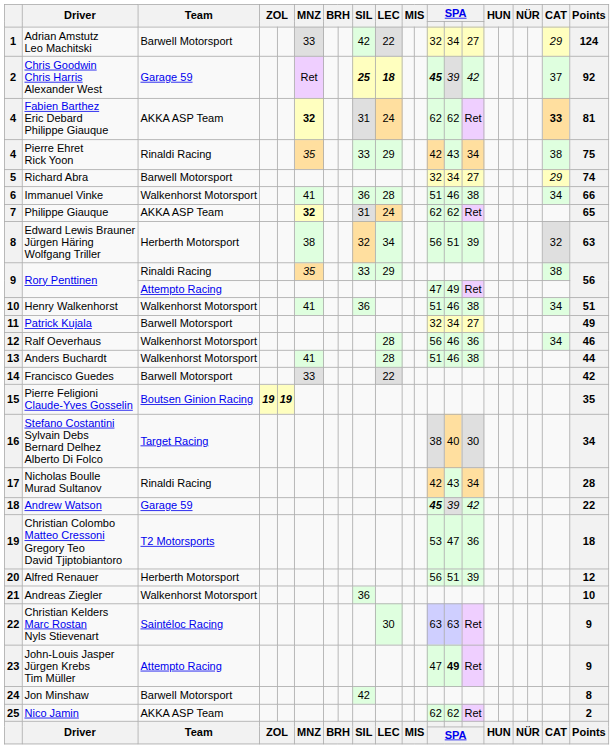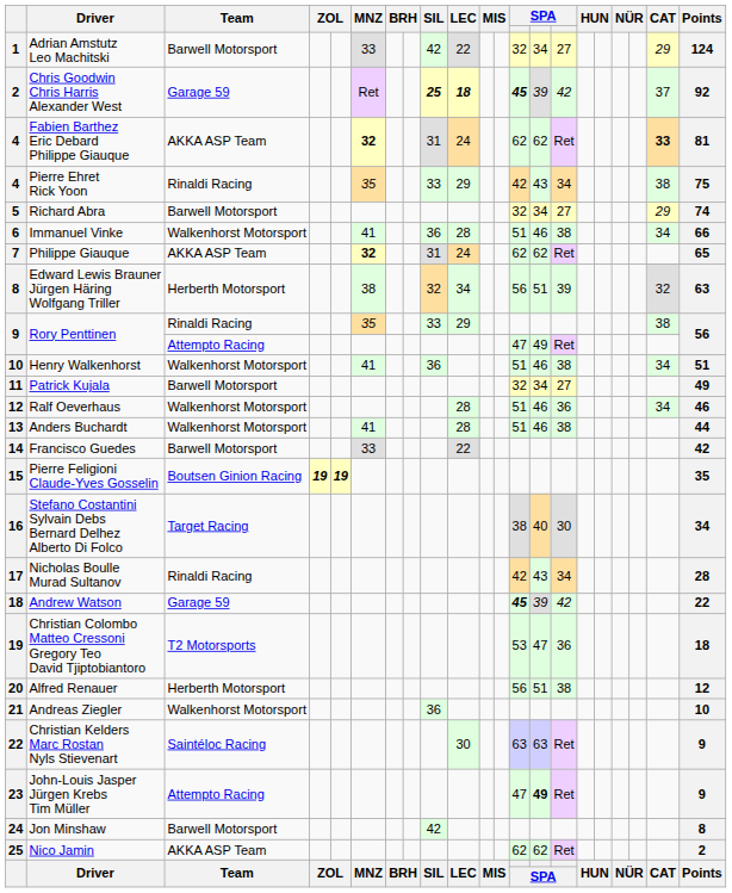 <table class="wikitable" style="font-size: 85%; text-align:center;">
 <tr>
 <th rowspan=2></th>
 <th rowspan=2>Driver</th>
 <th rowspan=2>Team</th>
 <th rowspan=2 colspan=2>ZOL<br></th>
 <th rowspan=2>MNZ<br></th>
 <th rowspan=2 colspan=2>BRH<br></th>
 <th rowspan=2>SIL<br></th>
 <th rowspan=2>LEC<br></th>
 <th rowspan=2 colspan=2>MIS<br></th>
 <th colspan=3><a href='#'>SPA</a><br></th>
 <th rowspan=2 colspan=2>HUN<br></th>
 <th rowspan=2 colspan=2>NÜR<br></th>
 <th rowspan=2>CAT<br></th>
 <th rowspan=2>Points</th>
 </tr>
 <tr>
 <th></th>
 <th></th>
 <th></th>
 </tr>
 <tr>
 <th>1</th>
 <td align=left> Adrian Amstutz<br> Leo Machitski</td>
 <td align=left> Barwell Motorsport</td>
 <td></td>
 <td></td>
 <td style="background:#DFDFDF;">33</td>
 <td></td>
 <td></td>
 <td style="background:#DFFFDF;">42</td>
 <td style="background:#DFDFDF;">22</td>
 <td></td>
 <td></td>
 <td style="background:#FFFFBF;">32</td>
 <td style="background:#FFFFBF;">34</td>
 <td style="background:#FFFFBF;">27</td>
 <td></td>
 <td></td>
 <td></td>
 <td></td>
 <td style="background:#FFFFBF;"><em>29</em></td>
 <th>124</th>
 </tr>
 <tr>
 <th>2</th>
 <td align=left> <a href='#'>Chris Goodwin</a><br> <a href='#'>Chris Harris</a><br> Alexander West</td>
 <td align=left> <a href='#'>Garage 59</a></td>
 <td></td>
 <td></td>
 <td style="background:#EFCFFF;">Ret</td>
 <td></td>
 <td></td>
 <td style="background:#FFFFBF;"><strong><em>25</em></strong></td>
 <td style="background:#FFFFBF;"><strong><em>18</em></strong></td>
 <td></td>
 <td></td>
 <td style="background:#DFFFDF;"><strong><em>45</em></strong></td>
 <td style="background:#DFDFDF;"><em>39</em></td>
 <td style="background:#DFFFDF;"><em>42</em></td>
 <td></td>
 <td></td>
 <td></td>
 <td></td>
 <td style="background:#DFFFDF;">37</td>
 <th>92</th>
 </tr>
 <tr>
 <th>4</th>
 <td align=left> <a href='#'>Fabien Barthez</a><br> Eric Debard<br> Philippe Giauque</td>
 <td align=left> AKKA ASP Team</td>
 <td></td>
 <td></td>
 <td style="background:#FFFFBF;"><strong>32</strong></td>
 <td></td>
 <td></td>
 <td style="background:#DFDFDF;">31</td>
 <td style="background:#FFDF9F;">24</td>
 <td></td>
 <td></td>
 <td style="background:#DFFFDF;">62</td>
 <td style="background:#DFFFDF;">62</td>
 <td style="background:#EFCFFF;">Ret</td>
 <td></td>
 <td></td>
 <td></td>
 <td></td>
 <td style="background:#FFDF9F;"><strong>33</strong></td>
 <th>81</th>
 </tr>
 <tr>
 <th>4</th>
 <td align=left> Pierre Ehret<br> Rick Yoon</td>
 <td align=left> Rinaldi Racing</td>
 <td></td>
 <td></td>
 <td style="background:#FFDF9F;"><em>35</em></td>
 <td></td>
 <td></td>
 <td style="background:#DFFFDF;">33</td>
 <td style="background:#DFFFDF;">29</td>
 <td></td>
 <td></td>
 <td style="background:#FFDF9F;">42</td>
 <td style="background:#DFFFDF;">43</td>
 <td style="background:#FFDF9F;">34</td>
 <td></td>
 <td></td>
 <td></td>
 <td></td>
 <td style="background:#DFFFDF;">38</td>
 <th>75</th>
 </tr>
 <tr>
 <th>5</th>
 <td align=left> Richard Abra</td>
 <td align=left> Barwell Motorsport</td>
 <td></td>
 <td></td>
 <td></td>
 <td></td>
 <td></td>
 <td></td>
 <td></td>
 <td></td>
 <td></td>
 <td style="background:#FFFFBF;">32</td>
 <td style="background:#FFFFBF;">34</td>
 <td style="background:#FFFFBF;">27</td>
 <td></td>
 <td></td>
 <td></td>
 <td></td>
 <td style="background:#FFFFBF;"><em>29</em></td>
 <th>74</th>
 </tr>
 <tr>
 <th>6</th>
 <td align=left> Immanuel Vinke</td>
 <td align=left> Walkenhorst Motorsport</td>
 <td></td>
 <td></td>
 <td style="background:#DFFFDF;">41</td>
 <td></td>
 <td></td>
 <td style="background:#DFFFDF;">36</td>
 <td style="background:#DFFFDF;">28</td>
 <td></td>
 <td></td>
 <td style="background:#DFFFDF;">51</td>
 <td style="background:#DFFFDF;">46</td>
 <td style="background:#DFFFDF;">38</td>
 <td></td>
 <td></td>
 <td></td>
 <td></td>
 <td style="background:#dfffdf;">34</td>
 <th>66</th>
 </tr>
 <tr>
 <th>7</th>
 <td align=left> Philippe Giauque</td>
 <td align=left> AKKA ASP Team</td>
 <td></td>
 <td></td>
 <td style="background:#FFFFBF;"><strong>32</strong></td>
 <td></td>
 <td></td>
 <td style="background:#DFDFDF;">31</td>
 <td style="background:#FFDF9F;">24</td>
 <td></td>
 <td></td>
 <td style="background:#DFFFDF;">62</td>
 <td style="background:#DFFFDF;">62</td>
 <td style="background:#EFCFFF;">Ret</td>
 <td></td>
 <td></td>
 <td></td>
 <td></td>
 <td></td>
 <th>65</th>
 </tr>
 <tr>
 <th>8</th>
 <td align=left> Edward Lewis Brauner<br> Jürgen Häring<br> Wolfgang Triller</td>
 <td align=left> Herberth Motorsport</td>
 <td></td>
 <td></td>
 <td style="background:#DFFFDF;">38</td>
 <td></td>
 <td></td>
 <td style="background:#FFDF9F;">32</td>
 <td style="background:#DFFFDF;">34</td>
 <td></td>
 <td></td>
 <td style="background:#DFFFDF;">56</td>
 <td style="background:#DFFFDF;">51</td>
 <td style="background:#DFFFDF;">39</td>
 <td></td>
 <td></td>
 <td></td>
 <td></td>
 <td style="background:#DFDFDF;">32</td>
 <th>63</th>
 </tr>
 <tr>
 <th rowspan=2>9</th>
 <td align=left rowspan=2> <a href='#'>Rory Penttinen</a></td>
 <td align=left> Rinaldi Racing</td>
 <td></td>
 <td></td>
 <td style="background:#FFDF9F;"><em>35</em></td>
 <td></td>
 <td></td>
 <td style="background:#DFFFDF;">33</td>
 <td style="background:#DFFFDF;">29</td>
 <td></td>
 <td></td>
 <td></td>
 <td></td>
 <td></td>
 <td></td>
 <td></td>
 <td></td>
 <td></td>
 <td style="background:#DFFFDF;">38</td>
 <th rowspan=2>56</th>
 </tr>
 <tr>
 <td align=left> <a href='#'>Attempto Racing</a></td>
 <td></td>
 <td></td>
 <td></td>
 <td></td>
 <td></td>
 <td></td>
 <td></td>
 <td></td>
 <td></td>
 <td style="background:#DFFFDF;">47</td>
 <td style="background:#DFFFDF;">49</td>
 <td style="background:#EFCFFF;">Ret</td>
 <td></td>
 <td></td>
 <td></td>
 <td></td>
 <td></td>
 </tr>
 <tr>
 <th>10</th>
 <td align=left> Henry Walkenhorst</td>
 <td align=left> Walkenhorst Motorsport</td>
 <td></td>
 <td></td>
 <td style="background:#DFFFDF;">41</td>
 <td></td>
 <td></td>
 <td style="background:#DFFFDF;">36</td>
 <td></td>
 <td></td>
 <td></td>
 <td style="background:#DFFFDF;">51</td>
 <td style="background:#DFFFDF;">46</td>
 <td style="background:#DFFFDF;">38</td>
 <td></td>
 <td></td>
 <td></td>
 <td></td>
 <td style="background:#dfffdf;">34</td>
 <th>51</th>
 </tr>
 <tr>
 <th>11</th>
 <td align=left> <a href='#'>Patrick Kujala</a></td>
 <td align=left> Barwell Motorsport</td>
 <td></td>
 <td></td>
 <td></td>
 <td></td>
 <td></td>
 <td></td>
 <td></td>
 <td></td>
 <td></td>
 <td style="background:#FFFFBF;">32</td>
 <td style="background:#FFFFBF;">34</td>
 <td style="background:#FFFFBF;">27</td>
 <td></td>
 <td></td>
 <td></td>
 <td></td>
 <td></td>
 <th>49</th>
 </tr>
 <tr>
 <th>12</th>
 <td align=left> Ralf Oeverhaus</td>
 <td align=left> Walkenhorst Motorsport</td>
 <td></td>
 <td></td>
 <td></td>
 <td></td>
 <td></td>
 <td></td>
 <td style="background:#DFFFDF;">28</td>
 <td></td>
 <td></td>
-<td style="background:#DFFFDF;">56</td>
+<td style="background:#DFFFDF;">51</td>
 <td style="background:#DFFFDF;">46</td>
 <td style="background:#DFFFDF;">36</td>
 <td></td>
 <td></td>
 <td></td>
 <td></td>
 <td style="background:#dfffdf;">34</td>
 <th>46</th>
 </tr>
 <tr>
 <th>13</th>
 <td align=left> Anders Buchardt</td>
 <td align=left> Walkenhorst Motorsport</td>
 <td></td>
 <td></td>
 <td style="background:#DFFFDF;">41</td>
 <td></td>
 <td></td>
 <td></td>
 <td style="background:#DFFFDF;">28</td>
 <td></td>
 <td></td>
 <td style="background:#DFFFDF;">51</td>
 <td style="background:#DFFFDF;">46</td>
 <td style="background:#DFFFDF;">38</td>
 <td></td>
 <td></td>
 <td></td>
 <td></td>
 <td></td>
 <th>44</th>
 </tr>
 <tr>
 <th>14</th>
 <td align=left> Francisco Guedes</td>
 <td align=left> Barwell Motorsport</td>
 <td></td>
 <td></td>
 <td style="background:#DFDFDF;">33</td>
 <td></td>
 <td></td>
 <td></td>
 <td style="background:#DFDFDF;">22</td>
 <td></td>
 <td></td>
 <td></td>
 <td></td>
 <td></td>
 <td></td>
 <td></td>
 <td></td>
 <td></td>
 <td></td>
 <th>42</th>
 </tr>
 <tr>
 <th>15</th>
 <td align=left> Pierre Feligioni<br> <a href='#'>Claude-Yves Gosselin</a></td>
 <td align=left> <a href='#'>Boutsen Ginion Racing</a></td>
 <td style="background:#FFFFBF;"><strong><em>19</em></strong></td>
 <td style="background:#FFFFBF;"><strong><em>19</em></strong></td>
 <td></td>
 <td></td>
 <td></td>
 <td></td>
 <td></td>
 <td></td>
 <td></td>
 <td></td>
 <td></td>
 <td></td>
 <td></td>
 <td></td>
 <td></td>
 <td></td>
 <td></td>
 <th>35</th>
 </tr>
 <tr>
 <th>16</th>
 <td align=left> <a href='#'>Stefano Costantini</a><br> Sylvain Debs<br> Bernard Delhez<br> Alberto Di Folco</td>
 <td align=left> <a href='#'>Target Racing</a></td>
 <td></td>
 <td></td>
 <td></td>
 <td></td>
 <td></td>
 <td></td>
 <td></td>
 <td></td>
 <td></td>
 <td style="background:#DFDFDF;">38</td>
 <td style="background:#FFDF9F;">40</td>
 <td style="background:#DFDFDF;">30</td>
 <td></td>
 <td></td>
 <td></td>
 <td></td>
 <td></td>
 <th>34</th>
 </tr>
 <tr>
 <th>17</th>
 <td align=left> Nicholas Boulle<br> Murad Sultanov</td>
 <td align=left> Rinaldi Racing</td>
 <td></td>
 <td></td>
 <td></td>
 <td></td>
 <td></td>
 <td></td>
 <td></td>
 <td></td>
 <td></td>
 <td style="background:#FFDF9F;">42</td>
 <td style="background:#DFFFDF;">43</td>
 <td style="background:#FFDF9F;">34</td>
 <td></td>
 <td></td>
 <td></td>
 <td></td>
 <td></td>
 <th>28</th>
 </tr>
 <tr>
 <th>18</th>
 <td align=left> <a href='#'>Andrew Watson</a></td>
 <td align=left> <a href='#'>Garage 59</a></td>
 <td></td>
 <td></td>
 <td></td>
 <td></td>
 <td></td>
 <td></td>
 <td></td>
 <td></td>
 <td></td>
 <td style="background:#DFFFDF;"><strong><em>45</em></strong></td>
 <td style="background:#DFDFDF;"><em>39</em></td>
 <td style="background:#DFFFDF;"><em>42</em></td>
 <td></td>
 <td></td>
 <td></td>
 <td></td>
 <td></td>
 <th>22</th>
 </tr>
 <tr>
 <th>19</th>
 <td align=left> Christian Colombo<br> <a href='#'>Matteo Cressoni</a><br> Gregory Teo<br> David Tjiptobiantoro</td>
 <td align=left> <a href='#'>T2 Motorsports</a></td>
 <td></td>
 <td></td>
 <td></td>
 <td></td>
 <td></td>
 <td></td>
 <td></td>
 <td></td>
 <td></td>
 <td style="background:#DFFFDF;">53</td>
 <td style="background:#DFFFDF;">47</td>
 <td style="background:#DFFFDF;">36</td>
 <td></td>
 <td></td>
 <td></td>
 <td></td>
 <td></td>
 <th>18</th>
 </tr>
 <tr>
 <th>20</th>
 <td align=left> Alfred Renauer</td>
 <td align=left> Herberth Motorsport</td>
 <td></td>
 <td></td>
 <td></td>
 <td></td>
 <td></td>
 <td></td>
 <td></td>
 <td></td>
 <td></td>
 <td style="background:#DFFFDF;">56</td>
 <td style="background:#DFFFDF;">51</td>
-<td style="background:#DFFFDF;">39</td>
+<td style="background:#DFFFDF;">38</td>
 <td></td>
 <td></td>
 <td></td>
 <td></td>
 <td></td>
 <th>12</th>
 </tr>
 <tr>
 <th>21</th>
 <td align=left> Andreas Ziegler</td>
 <td align=left> Walkenhorst Motorsport</td>
 <td></td>
 <td></td>
 <td></td>
 <td></td>
 <td></td>
 <td style="background:#DFFFDF;">36</td>
 <td></td>
 <td></td>
 <td></td>
 <td></td>
 <td></td>
 <td></td>
 <td></td>
 <td></td>
 <td></td>
 <td></td>
 <td></td>
 <th>10</th>
 </tr>
 <tr>
 <th>22</th>
 <td align=left> Christian Kelders<br> <a href='#'>Marc Rostan</a><br> Nyls Stievenart</td>
 <td align=left> <a href='#'>Saintéloc Racing</a></td>
 <td></td>
 <td></td>
 <td></td>
 <td></td>
 <td></td>
 <td></td>
 <td style="background:#DFFFDF;">30</td>
 <td></td>
 <td></td>
 <td style="background:#CFCFFF;">63</td>
 <td style="background:#CFCFFF;">63</td>
 <td style="background:#EFCFFF;">Ret</td>
 <td></td>
 <td></td>
 <td></td>
 <td></td>
 <td></td>
 <th>9</th>
 </tr>
 <tr>
 <th>23</th>
 <td align=left> John-Louis Jasper<br> Jürgen Krebs<br> Tim Müller</td>
 <td align=left> <a href='#'>Attempto Racing</a></td>
 <td></td>
 <td></td>
 <td></td>
 <td></td>
 <td></td>
 <td></td>
 <td></td>
 <td></td>
 <td></td>
 <td style="background:#DFFFDF;">47</td>
 <td style="background:#DFFFDF;"><strong>49</strong></td>
 <td style="background:#EFCFFF;">Ret</td>
 <td></td>
 <td></td>
 <td></td>
 <td></td>
 <td></td>
 <th>9</th>
 </tr>
 <tr>
 <th>24</th>
 <td align=left> Jon Minshaw</td>
 <td align=left> Barwell Motorsport</td>
 <td></td>
 <td></td>
 <td></td>
 <td></td>
 <td></td>
 <td style="background:#DFFFDF;">42</td>
 <td></td>
 <td></td>
 <td></td>
 <td></td>
 <td></td>
 <td></td>
 <td></td>
 <td></td>
 <td></td>
 <td></td>
 <td></td>
 <th>8</th>
 </tr>
 <tr>
 <th>25</th>
 <td align=left> <a href='#'>Nico Jamin</a></td>
 <td align=left> AKKA ASP Team</td>
 <td></td>
 <td></td>
 <td></td>
 <td></td>
 <td></td>
 <td></td>
 <td></td>
 <td></td>
 <td></td>
 <td style="background:#DFFFDF;">62</td>
 <td style="background:#DFFFDF;">62</td>
 <td style="background:#EFCFFF;">Ret</td>
 <td></td>
 <td></td>
 <td></td>
 <td></td>
 <td></td>
 <th>2</th>
 </tr>
 <tr valign="top">
 <th valign=middle rowspan=2></th>
 <th valign=middle rowspan=2>Driver</th>
 <th valign=middle rowspan=2>Team</th>
 <th valign=middle rowspan=2 colspan=2>ZOL<br></th>
 <th valign=middle rowspan=2>MNZ<br></th>
 <th valign=middle rowspan=2 colspan=2>BRH<br></th>
 <th valign=middle rowspan=2>SIL<br></th>
 <th valign=middle rowspan=2>LEC<br></th>
 <th valign=middle rowspan=2 colspan=2>MIS<br></th>
 <th></th>
 <th></th>
 <th></th>
 <th valign=middle rowspan=2 colspan=2>HUN<br></th>
 <th valign=middle rowspan=2 colspan=2>NÜR<br></th>
 <th valign=middle rowspan=2>CAT<br></th>
 <th valign=middle rowspan=2>Points</th>
 </tr>
 <tr>
 <th colspan=3><a href='#'>SPA</a><br></th>
 </tr>
 </table>
